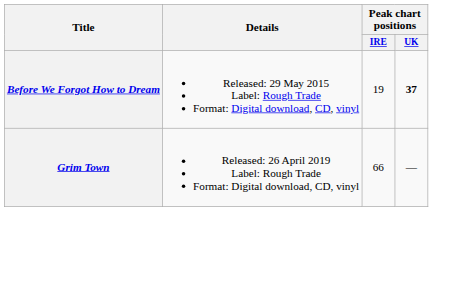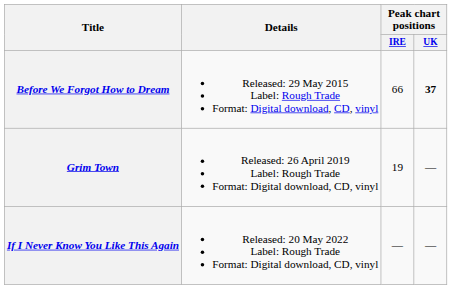 <table class="wikitable plainrowheaders" style="text-align:center;">
 <tr>
 <th scope="col" rowspan="2">Title</th>
 <th scope="col" rowspan="2">Details</th>
 <th scope="col" colspan="2">Peak chart positions</th>
 </tr>
 <tr>
 <th scope="col" style="width:3em;font-size:85%;"><a href='#'>IRE</a><br></th>
 <th scope="col" style="width:3em;font-size:85%;"><a href='#'>UK</a><br></th>
 </tr>
 <tr>
 <th scope="row"><em><a href='#'>Before We Forgot How to Dream</a></em></th>
 <td><br><ul><li>Released: 29 May 2015</li><li>Label: <a href='#'>Rough Trade</a></li><li>Format: <a href='#'>Digital download</a>, <a href='#'>CD</a>, <a href='#'>vinyl</a></li></ul></td>
-<td>19</td>
+<td>66</td>
 <td><strong>37</strong></td>
 </tr>
 <tr>
 <th scope="row"><em><a href='#'>Grim Town</a></em></th>
 <td><br><ul><li>Released: 26 April 2019</li><li>Label: Rough Trade</li><li>Format: Digital download, CD, vinyl</li></ul></td>
-<td>66</td>
+<td>19</td>
+<td>—</td>
+</tr>
+<tr>
+<th scope="row"><em><a href='#'>If I Never Know You Like This Again</a></em></th>
+<td><br><ul><li>Released: 20 May 2022</li><li>Label: Rough Trade</li><li>Format: Digital download, CD, vinyl</li></ul></td>
+<td>—</td>
 <td>—</td>
 </tr>
 </table>
